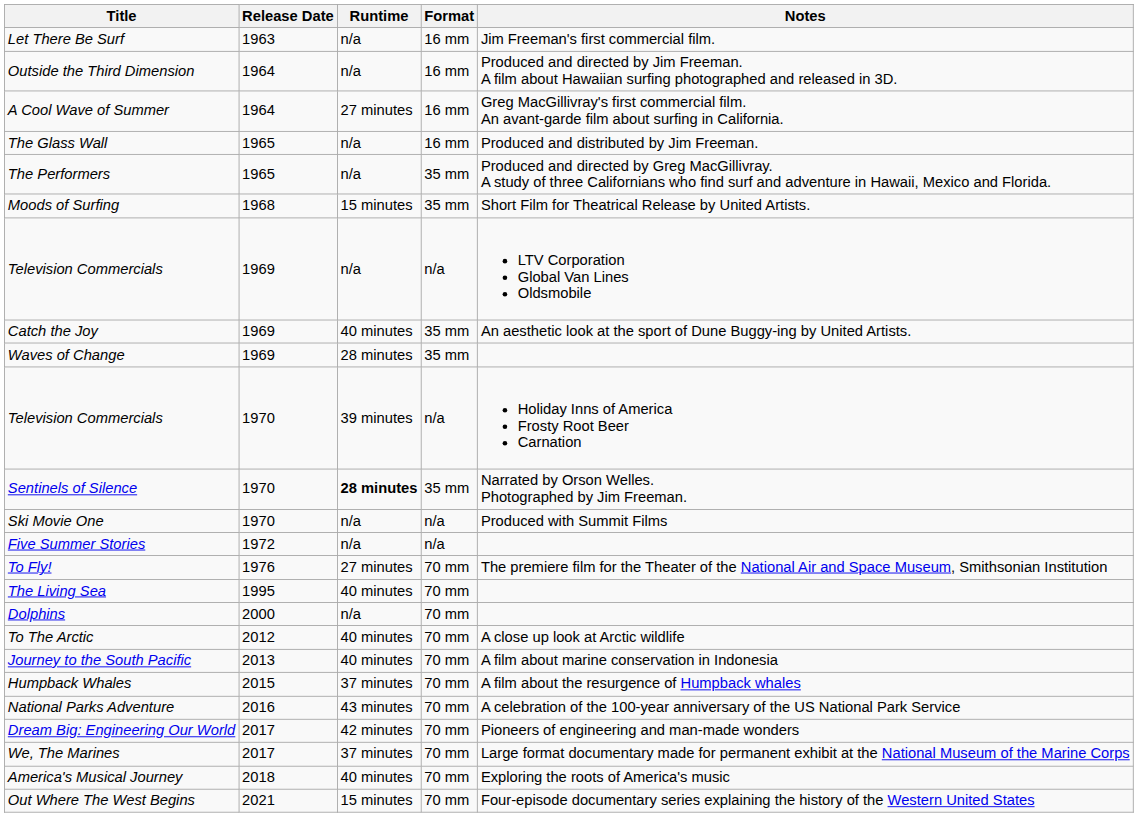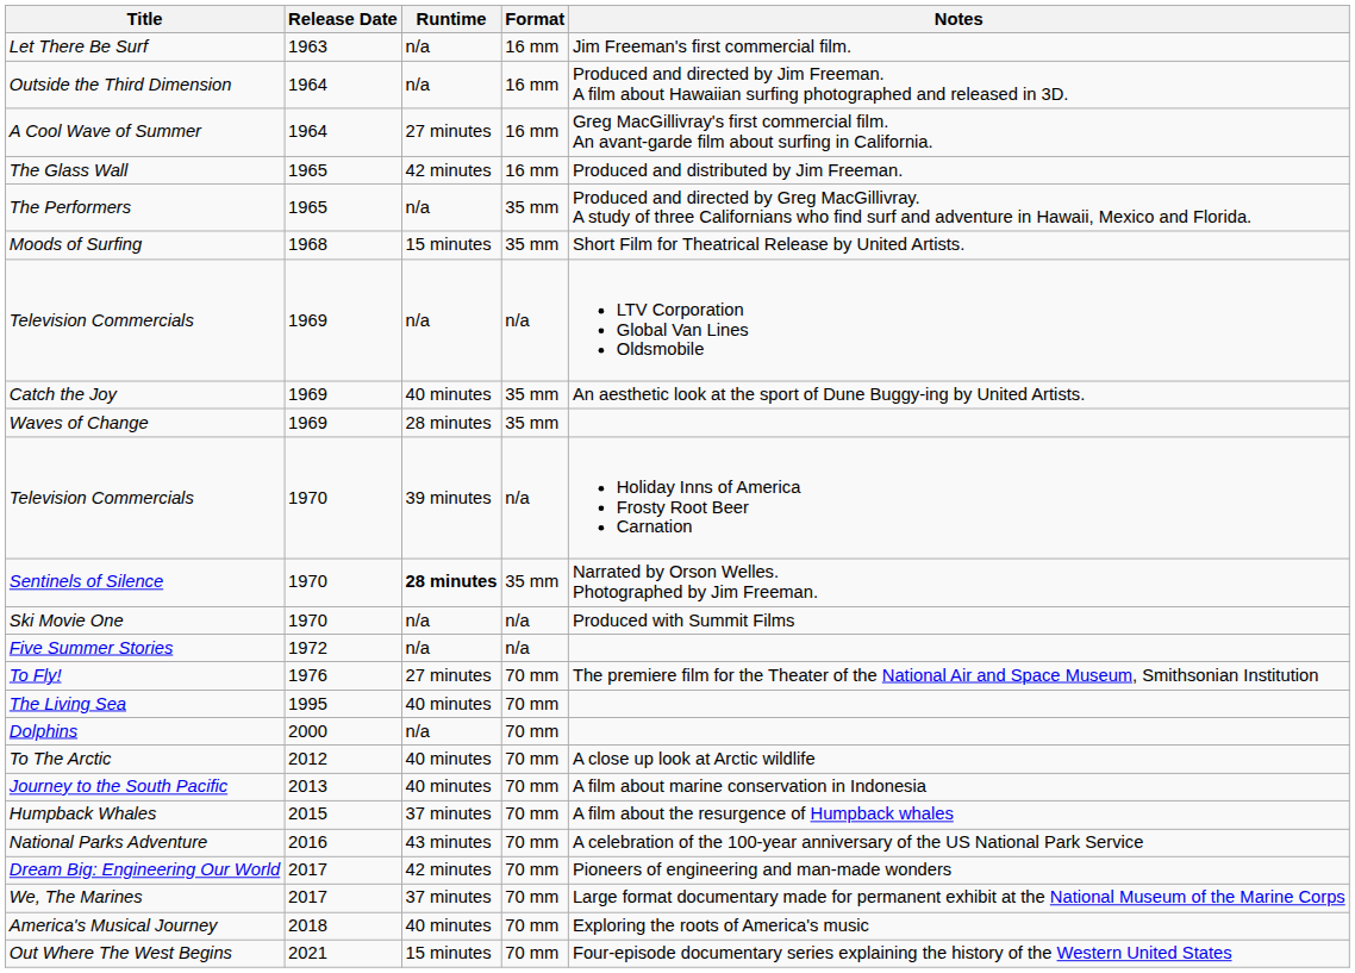 <table class="wikitable sortable mw-collapsible">
 <tr>
 <th>Title</th>
 <th>Release Date</th>
 <th>Runtime</th>
 <th>Format</th>
 <th>Notes</th>
 </tr>
 <tr>
 <td><em>Let There Be Surf</em></td>
 <td>1963</td>
 <td>n/a</td>
 <td>16 mm</td>
 <td>Jim Freeman's first commercial film.</td>
 </tr>
 <tr>
 <td><em>Outside the Third Dimension</em></td>
 <td>1964</td>
 <td>n/a</td>
 <td>16 mm</td>
 <td>Produced and directed by Jim Freeman.<br>A film about Hawaiian surfing photographed and released in 3D.</td>
 </tr>
 <tr>
 <td><em>A Cool Wave of Summer</em></td>
 <td>1964</td>
 <td>27 minutes</td>
 <td>16 mm</td>
 <td>Greg MacGillivray's first commercial film.<br>An avant-garde film about surfing in California.</td>
 </tr>
 <tr>
 <td><em>The Glass Wall</em></td>
 <td>1965</td>
-<td>n/a</td>
+<td>42 minutes</td>
 <td>16 mm</td>
 <td>Produced and distributed by Jim Freeman.</td>
 </tr>
 <tr>
 <td><em>The Performers</em></td>
 <td>1965</td>
 <td>n/a</td>
 <td>35 mm</td>
 <td>Produced and directed by Greg MacGillivray.<br>A study of three Californians who find surf and adventure in Hawaii, Mexico and Florida.</td>
 </tr>
 <tr>
 <td><em>Moods of Surfing</em></td>
 <td>1968</td>
 <td>15 minutes</td>
 <td>35 mm</td>
 <td>Short Film for Theatrical Release by United Artists.</td>
 </tr>
 <tr>
 <td><em>Television Commercials</em></td>
 <td>1969</td>
 <td>n/a</td>
 <td>n/a</td>
 <td><br><ul><li>LTV Corporation</li><li>Global Van Lines</li><li>Oldsmobile</li></ul></td>
 </tr>
 <tr>
 <td><em>Catch the Joy</em></td>
 <td>1969</td>
 <td>40 minutes</td>
 <td>35 mm</td>
 <td>An aesthetic look at the sport of Dune Buggy-ing by United Artists.</td>
 </tr>
 <tr>
 <td><em>Waves of Change</em></td>
 <td>1969</td>
 <td>28 minutes</td>
 <td>35 mm</td>
 <td></td>
 </tr>
 <tr>
 <td><em>Television Commercials</em></td>
 <td>1970</td>
 <td>39 minutes</td>
 <td>n/a</td>
 <td><br><ul><li>Holiday Inns of America</li><li>Frosty Root Beer</li><li>Carnation</li></ul></td>
 </tr>
 <tr>
 <td><em><a href='#'>Sentinels of Silence</a></em></td>
 <td>1970</td>
 <td><strong>28 minutes</strong></td>
 <td>35 mm</td>
 <td>Narrated by Orson Welles.<br>Photographed by Jim Freeman.</td>
 </tr>
 <tr>
 <td><em>Ski Movie One</em></td>
 <td>1970</td>
 <td>n/a</td>
 <td>n/a</td>
 <td>Produced with Summit Films</td>
 </tr>
 <tr>
 <td><em><a href='#'>Five Summer Stories</a></em></td>
 <td>1972</td>
 <td>n/a</td>
 <td>n/a</td>
 <td></td>
 </tr>
 <tr>
 <td><em><a href='#'>To Fly!</a></em></td>
 <td>1976</td>
 <td>27 minutes</td>
 <td>70 mm</td>
 <td>The premiere film for the Theater of the <a href='#'>National Air and Space Museum</a>, Smithsonian Institution</td>
 </tr>
 <tr>
 <td><em><a href='#'>The Living Sea</a></em></td>
 <td>1995</td>
 <td>40 minutes</td>
 <td>70 mm</td>
 <td></td>
 </tr>
 <tr>
 <td><a href='#'><em>Dolphins</em></a></td>
 <td>2000</td>
 <td>n/a</td>
 <td>70 mm</td>
 <td></td>
 </tr>
 <tr>
 <td><em>To The Arctic</em></td>
 <td>2012</td>
 <td>40 minutes</td>
 <td>70 mm</td>
 <td>A close up look at Arctic wildlife</td>
 </tr>
 <tr>
 <td><em><a href='#'>Journey to the South Pacific</a></em></td>
 <td>2013</td>
 <td>40 minutes</td>
 <td>70 mm</td>
 <td>A film about marine conservation in Indonesia</td>
 </tr>
 <tr>
 <td><em>Humpback Whales</em></td>
 <td>2015</td>
 <td>37 minutes</td>
 <td>70 mm</td>
 <td>A film about the resurgence of <a href='#'>Humpback whales</a></td>
 </tr>
 <tr>
 <td><em>National Parks Adventure</em></td>
 <td>2016</td>
 <td>43 minutes</td>
 <td>70 mm</td>
 <td>A celebration of the 100-year anniversary of the US National Park Service</td>
 </tr>
 <tr>
 <td><em><a href='#'>Dream Big: Engineering Our World</a></em></td>
 <td>2017</td>
 <td>42 minutes</td>
 <td>70 mm</td>
 <td>Pioneers of engineering and man-made wonders</td>
 </tr>
 <tr>
 <td><em>We, The Marines</em></td>
 <td>2017</td>
 <td>37 minutes</td>
 <td>70 mm</td>
 <td>Large format documentary made for permanent exhibit at the <a href='#'>National Museum of the Marine Corps</a></td>
 </tr>
 <tr>
 <td><em>America's Musical Journey</em></td>
 <td>2018</td>
 <td>40 minutes</td>
 <td>70 mm</td>
 <td>Exploring the roots of America's music</td>
 </tr>
 <tr>
 <td><em>Out Where The West Begins</em></td>
 <td>2021</td>
 <td>15 minutes</td>
 <td>70 mm</td>
 <td>Four-episode documentary series explaining the history of the <a href='#'>Western United States</a></td>
 </tr>
 </table>
